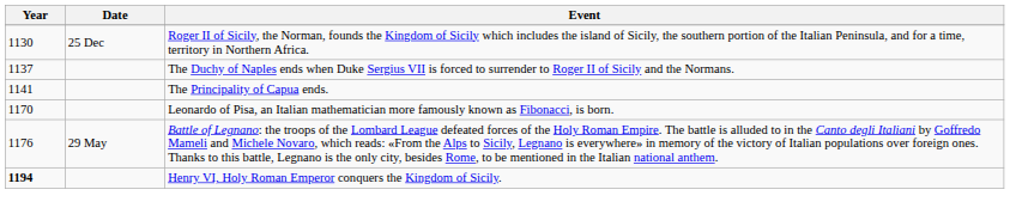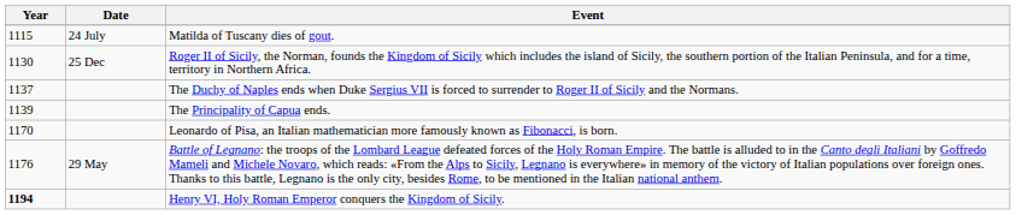 <table class="wikitable" width="100%">
 <tr>
 <th style="width:6%">Year</th>
 <th style="width:10%">Date</th>
 <th>Event</th>
 </tr>
 <tr>
+</tr>
+<tr>
+<td>1115</td>
+<td>24 July</td>
+<td>Matilda of Tuscany dies of <a href='#'>gout</a>.</td>
 </tr>
 <tr>
 <td>1130</td>
 <td>25 Dec</td>
 <td><a href='#'>Roger II of Sicily</a>, the Norman, founds the <a href='#'>Kingdom of Sicily</a> which includes the island of Sicily, the southern portion of the Italian Peninsula, and for a time, territory in Northern Africa.</td>
 </tr>
 <tr>
 <td>1137</td>
 <td></td>
 <td>The <a href='#'>Duchy of Naples</a> ends when Duke <a href='#'>Sergius VII</a> is forced to surrender to <a href='#'>Roger II of Sicily</a> and the Normans.</td>
 </tr>
 <tr>
-<td>1141</td>
+<td>1139</td>
 <td></td>
 <td>The <a href='#'>Principality of Capua</a> ends.</td>
 </tr>
 <tr>
 <td>1170</td>
 <td></td>
 <td>Leonardo of Pisa, an Italian mathematician more famously known as <a href='#'>Fibonacci</a>, is born.</td>
 </tr>
 <tr>
 <td>1176</td>
 <td>29 May</td>
 <td><em><a href='#'>Battle of Legnano</a></em>: the troops of the <a href='#'>Lombard League</a> defeated forces of the <a href='#'>Holy Roman Empire</a>. The battle is alluded to in the <em><a href='#'>Canto degli Italiani</a></em> by <a href='#'>Goffredo Mameli</a> and <a href='#'>Michele Novaro</a>, which reads: «From the <a href='#'>Alps</a> to <a href='#'>Sicily</a>, <a href='#'>Legnano</a> is everywhere» in memory of the victory of Italian populations over foreign ones. Thanks to this battle, Legnano is the only city, besides <a href='#'>Rome</a>, to be mentioned in the Italian <a href='#'>national anthem</a>.</td>
 </tr>
 <tr>
 <td><strong>1194</strong></td>
 <td></td>
 <td><a href='#'>Henry VI, Holy Roman Emperor</a> conquers the <a href='#'>Kingdom of Sicily</a>.</td>
 </tr>
 </table>
